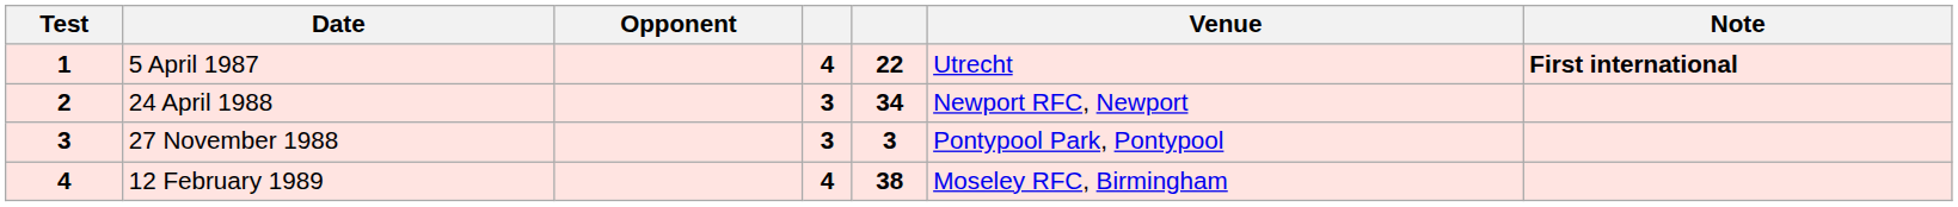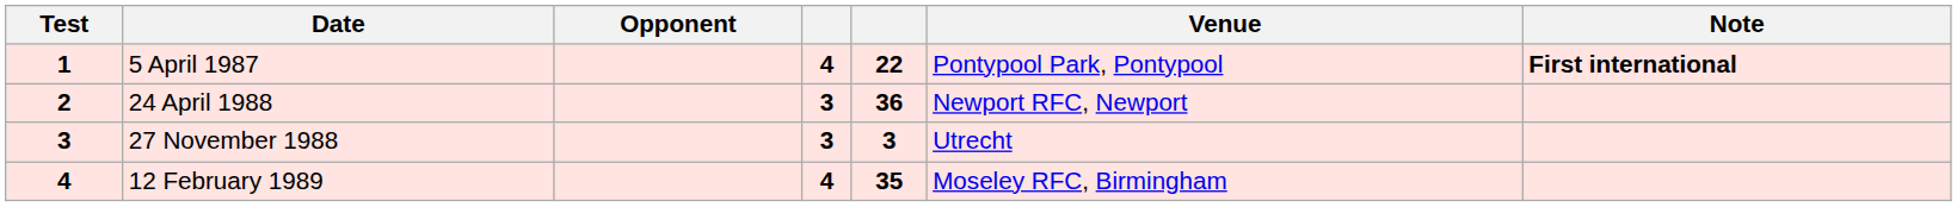 <table class="wikitable sortable" style="width:100%">
 <tr>
 <th>Test</th>
 <th>Date</th>
 <th>Opponent</th>
 <th></th>
 <th></th>
 <th>Venue</th>
 <th>Note</th>
 </tr>
 <tr bgcolor="FFE4E1">
 <td align="center"><strong>1</strong></td>
 <td>5 April 1987</td>
 <td></td>
 <td align="center"><strong>4</strong></td>
 <td align="center"><strong>22</strong></td>
-<td><a href='#'>Utrecht</a></td>
+<td><a href='#'>Pontypool Park</a>, <a href='#'>Pontypool</a></td>
 <td><strong>First international</strong></td>
 </tr>
 <tr bgcolor="FFE4E1">
 <td align="center"><strong>2</strong></td>
 <td>24 April 1988</td>
 <td></td>
 <td align="center"><strong>3</strong></td>
-<td align="center"><strong>34</strong></td>
+<td align="center"><strong>36</strong></td>
 <td><a href='#'>Newport RFC</a>, <a href='#'>Newport</a></td>
 <td></td>
 </tr>
 <tr bgcolor="FFE4E1">
 <td align="center"><strong>3</strong></td>
 <td>27 November 1988</td>
 <td></td>
 <td align="center"><strong>3</strong></td>
 <td align="center"><strong>3</strong></td>
-<td><a href='#'>Pontypool Park</a>, <a href='#'>Pontypool</a></td>
+<td><a href='#'>Utrecht</a></td>
 <td></td>
 </tr>
 <tr bgcolor="FFE4E1">
 <td align="center"><strong>4</strong></td>
 <td>12 February 1989</td>
 <td></td>
 <td align="center"><strong>4</strong></td>
-<td align="center"><strong>38</strong></td>
+<td align="center"><strong>35</strong></td>
 <td><a href='#'>Moseley RFC</a>, <a href='#'>Birmingham</a></td>
 <td></td>
 </tr>
 </table>
